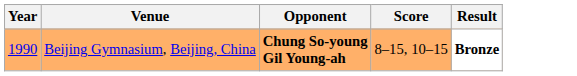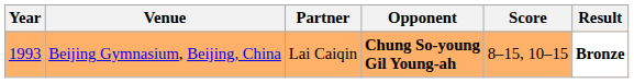 <table class="sortable wikitable" style="font-size: 90%;">
 <tr>
 <th>Year</th>
 <th>Venue</th>
+<th>Partner</th>
 <th>Opponent</th>
 <th>Score</th>
 <th>Result</th>
 </tr>
 <tr style="background:#FFB069">
-<td align="center"><a href='#'>1990</a></td>
+<td align="center"><a href='#'>1993</a></td>
 <td align="left"><a href='#'>Beijing Gymnasium</a>, <a href='#'>Beijing, China</a></td>
+<td align="left"> Lai Caiqin</td>
 <td align="left"><strong> Chung So-young <br>  Gil Young-ah</strong></td>
 <td align="left">8–15, 10–15</td>
 <td style="text-align:left; background:white"> <strong>Bronze</strong></td>
 </tr>
 </table>
